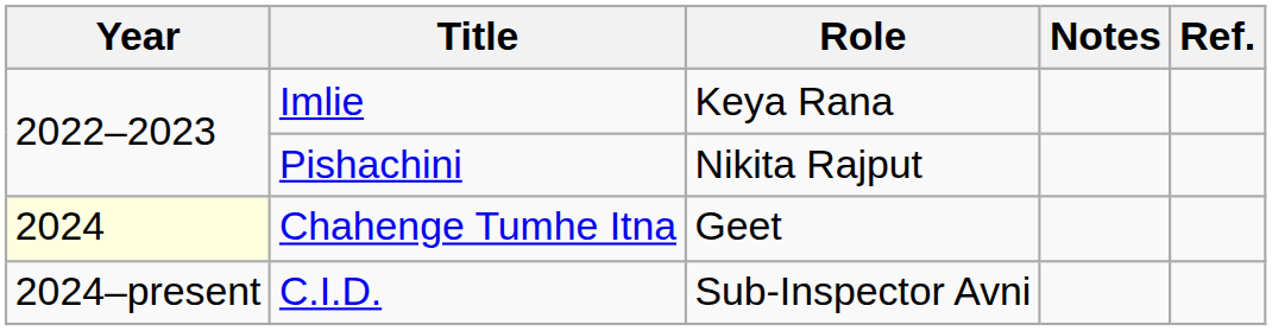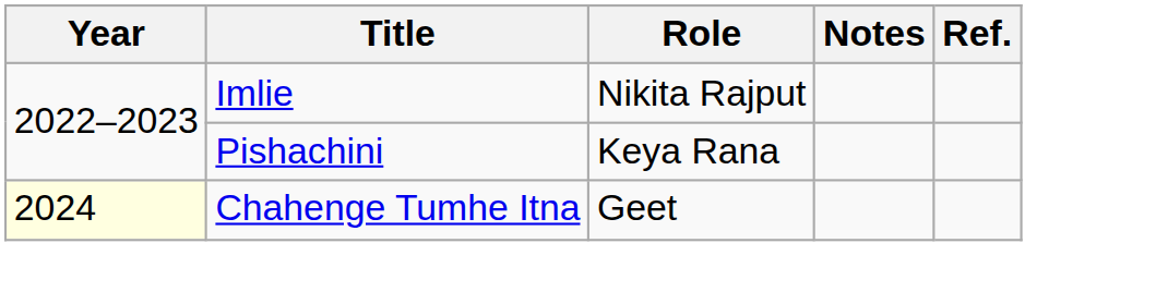 <table class="wikitable sortable">
 <tr>
 <th>Year</th>
 <th>Title</th>
 <th>Role</th>
 <th class="unsortable">Notes</th>
 <th class="unsortable">Ref.</th>
 </tr>
 <tr>
 <td rowspan="2">2022–2023</td>
 <td><a href='#'>Imlie</a></td>
-<td>Keya Rana</td>
+<td>Nikita Rajput</td>
 <td></td>
 <td></td>
 </tr>
 <tr>
 <td><a href='#'>Pishachini</a></td>
-<td>Nikita Rajput</td>
+<td>Keya Rana</td>
 <td></td>
 <td></td>
 </tr>
 <tr>
 <td style="background: lightyellow;">2024</td>
 <td><a href='#'>Chahenge Tumhe Itna</a></td>
 <td>Geet</td>
 <td></td>
 <td></td>
 </tr>
-<tr>
-<td>2024–present</td>
-<td><a href='#'>C.I.D.</a></td>
-<td>Sub-Inspector Avni</td>
-<td></td>
-<td></td>
-</tr>
 </table>
